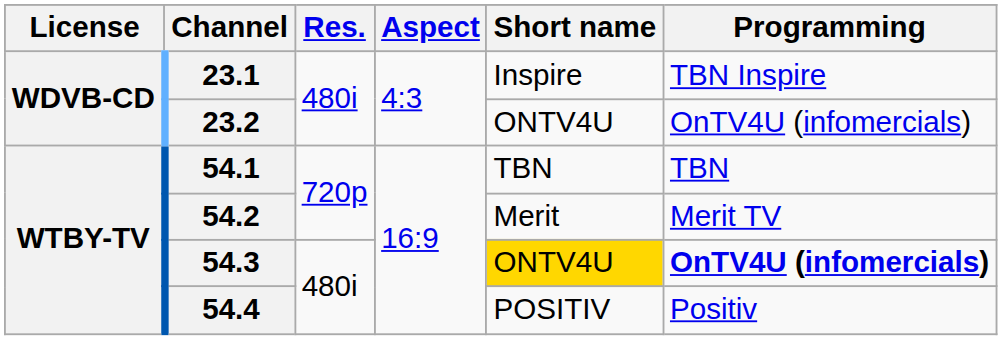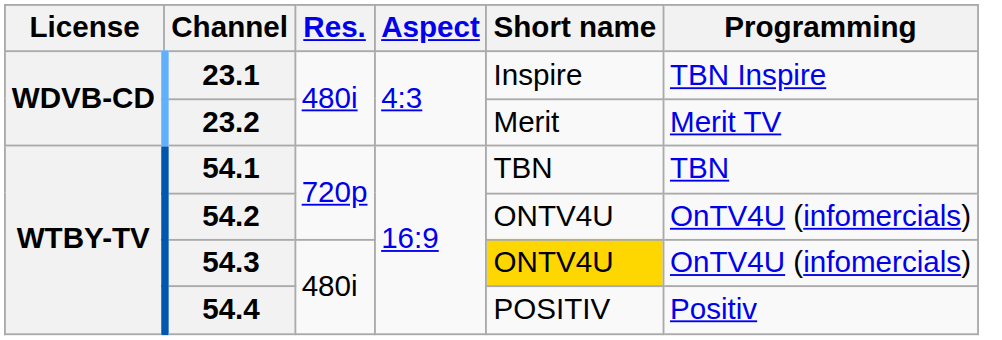 <table class="wikitable">
 <tr>
 <th scope = "col">License</th>
 <th scope = "col">Channel</th>
 <th scope = "col"><a href='#'>Res.</a></th>
 <th scope = "col"><a href='#'>Aspect</a></th>
 <th scope = "col">Short name</th>
 <th scope = "col">Programming</th>
 </tr>
 <tr>
 <th rowspan = "2" scope = "row" style="border-right: 4px solid #60B0FF;">WDVB-CD</th>
 <th scope = "row">23.1</th>
 <td rowspan=2><a href='#'>480i</a></td>
 <td rowspan=2><a href='#'>4:3</a></td>
 <td>Inspire</td>
 <td><a href='#'>TBN Inspire</a></td>
 </tr>
 <tr>
 <th scope = "row">23.2</th>
-<td>ONTV4U</td>
-<td><a href='#'>OnTV4U</a> (<a href='#'>infomercials</a>)</td>
+<td>Merit</td>
+<td><a href='#'>Merit TV</a></td>
 </tr>
 <tr>
 <th rowspan = "4" scope = "row" style="border-right: 4px solid #0057AF;">WTBY-TV</th>
 <th scope = "row">54.1</th>
 <td rowspan=2><a href='#'>720p</a></td>
 <td rowspan=4><a href='#'>16:9</a></td>
 <td>TBN</td>
 <td><a href='#'>TBN</a></td>
 </tr>
 <tr>
 <th scope = "row">54.2</th>
-<td>Merit</td>
-<td><a href='#'>Merit TV</a></td>
+<td>ONTV4U</td>
+<td><a href='#'>OnTV4U</a> (<a href='#'>infomercials</a>)</td>
 </tr>
 <tr>
 <th scope = "row">54.3</th>
 <td rowspan=2>480i</td>
 <td style="background: gold;">ONTV4U</td>
-<td><strong><a href='#'>OnTV4U</a> (<a href='#'>infomercials</a>)</strong></td>
+<td><a href='#'>OnTV4U</a> (<a href='#'>infomercials</a>)</td>
 </tr>
 <tr>
 <th scope = "row">54.4</th>
 <td>POSITIV</td>
 <td><a href='#'>Positiv</a></td>
 </tr>
 </table>
